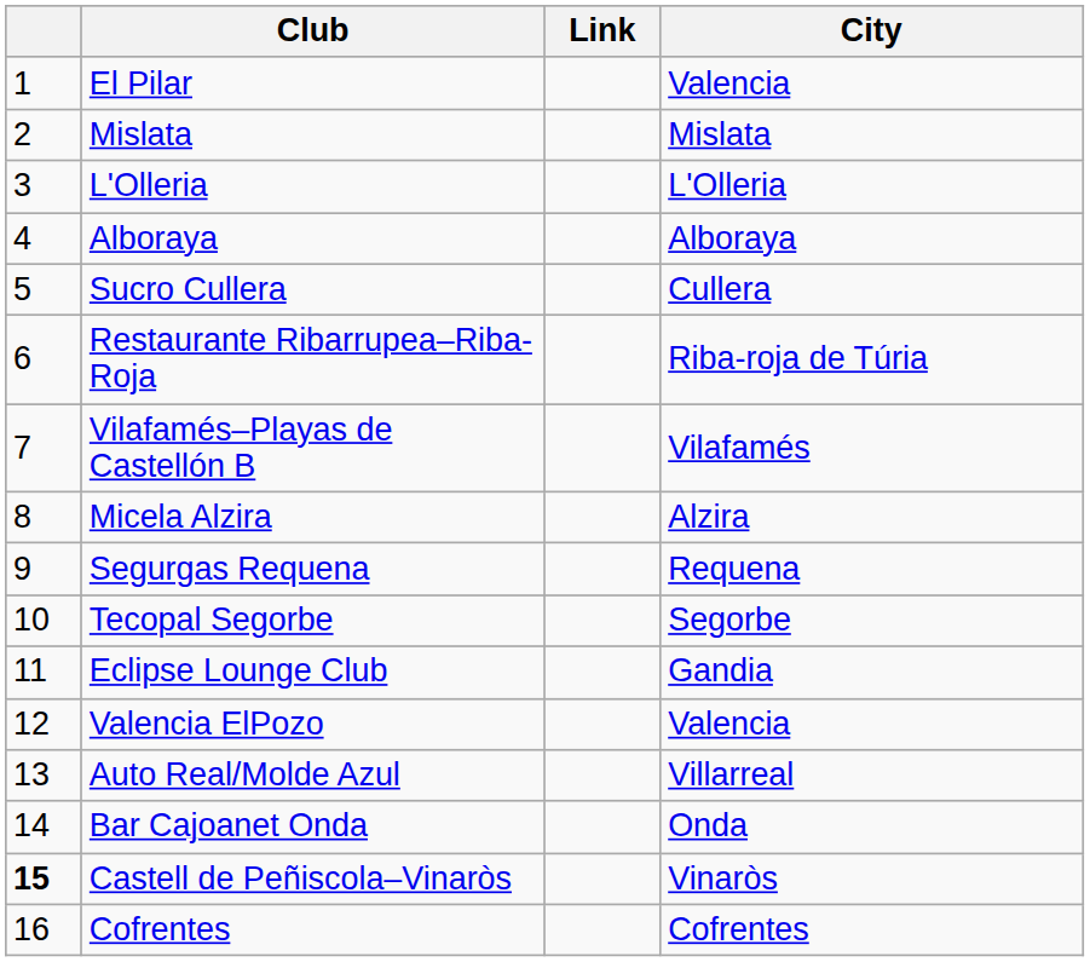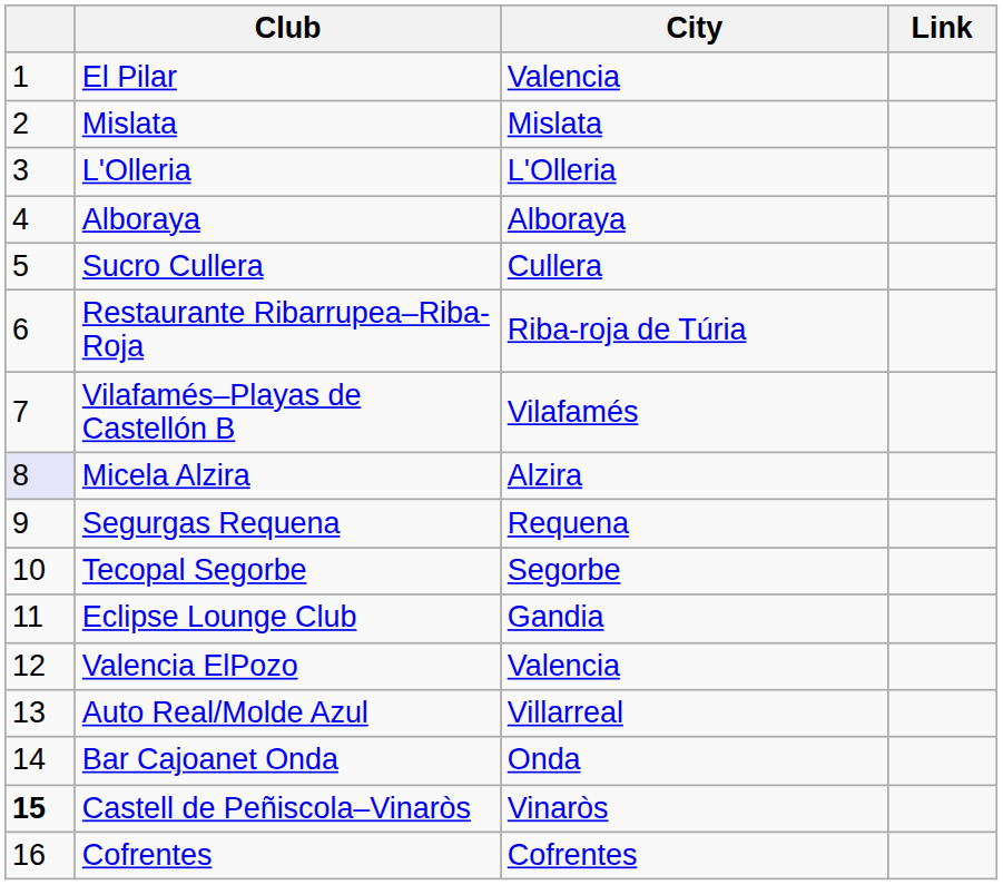 <table class="wikitable sortable">
 <tr>
 <th width=30></th>
 <th width=220>Club</th>
+<th width=200>City</th>
 <th width=50>Link</th>
-<th width=200>City</th>
 </tr>
 <tr>
 <td>1</td>
 <td><a href='#'>El Pilar</a></td>
+<td><a href='#'>Valencia</a></td>
 <td></td>
-<td><a href='#'>Valencia</a></td>
 </tr>
 <tr>
 <td>2</td>
 <td><a href='#'>Mislata</a></td>
+<td><a href='#'>Mislata</a></td>
 <td></td>
-<td><a href='#'>Mislata</a></td>
 </tr>
 <tr>
 <td>3</td>
 <td><a href='#'>L'Olleria</a></td>
+<td><a href='#'>L'Olleria</a></td>
 <td></td>
-<td><a href='#'>L'Olleria</a></td>
 </tr>
 <tr>
 <td>4</td>
 <td><a href='#'>Alboraya</a></td>
+<td><a href='#'>Alboraya</a></td>
 <td></td>
-<td><a href='#'>Alboraya</a></td>
 </tr>
 <tr>
 <td>5</td>
 <td><a href='#'>Sucro Cullera</a></td>
+<td><a href='#'>Cullera</a></td>
 <td></td>
-<td><a href='#'>Cullera</a></td>
 </tr>
 <tr>
 <td>6</td>
 <td><a href='#'>Restaurante Ribarrupea–Riba-Roja</a></td>
+<td><a href='#'>Riba-roja de Túria</a></td>
 <td></td>
-<td><a href='#'>Riba-roja de Túria</a></td>
 </tr>
 <tr>
 <td>7</td>
 <td><a href='#'>Vilafamés–Playas de Castellón B</a></td>
+<td><a href='#'>Vilafamés</a></td>
 <td></td>
-<td><a href='#'>Vilafamés</a></td>
 </tr>
 <tr>
-<td>8</td>
+<td style="background: lavender;">8</td>
 <td><a href='#'>Micela Alzira</a></td>
+<td><a href='#'>Alzira</a></td>
 <td></td>
-<td><a href='#'>Alzira</a></td>
 </tr>
 <tr>
 <td>9</td>
 <td><a href='#'>Segurgas Requena</a></td>
+<td><a href='#'>Requena</a></td>
 <td></td>
-<td><a href='#'>Requena</a></td>
 </tr>
 <tr>
 <td>10</td>
 <td><a href='#'>Tecopal Segorbe</a></td>
+<td><a href='#'>Segorbe</a></td>
 <td></td>
-<td><a href='#'>Segorbe</a></td>
 </tr>
 <tr>
 <td>11</td>
 <td><a href='#'>Eclipse Lounge Club</a></td>
+<td><a href='#'>Gandia</a></td>
 <td></td>
-<td><a href='#'>Gandia</a></td>
 </tr>
 <tr>
 <td>12</td>
 <td><a href='#'>Valencia ElPozo</a></td>
+<td><a href='#'>Valencia</a></td>
 <td></td>
-<td><a href='#'>Valencia</a></td>
 </tr>
 <tr>
 <td>13</td>
 <td><a href='#'>Auto Real/Molde Azul</a></td>
+<td><a href='#'>Villarreal</a></td>
 <td></td>
-<td><a href='#'>Villarreal</a></td>
 </tr>
 <tr>
 <td>14</td>
 <td><a href='#'>Bar Cajoanet Onda</a></td>
+<td><a href='#'>Onda</a></td>
 <td></td>
-<td><a href='#'>Onda</a></td>
 </tr>
 <tr>
 <td><strong>15</strong></td>
 <td><a href='#'>Castell de Peñiscola–Vinaròs</a></td>
+<td><a href='#'>Vinaròs</a></td>
 <td></td>
-<td><a href='#'>Vinaròs</a></td>
 </tr>
 <tr>
 <td>16</td>
 <td><a href='#'>Cofrentes</a></td>
+<td><a href='#'>Cofrentes</a></td>
 <td></td>
-<td><a href='#'>Cofrentes</a></td>
 </tr>
 </table>
